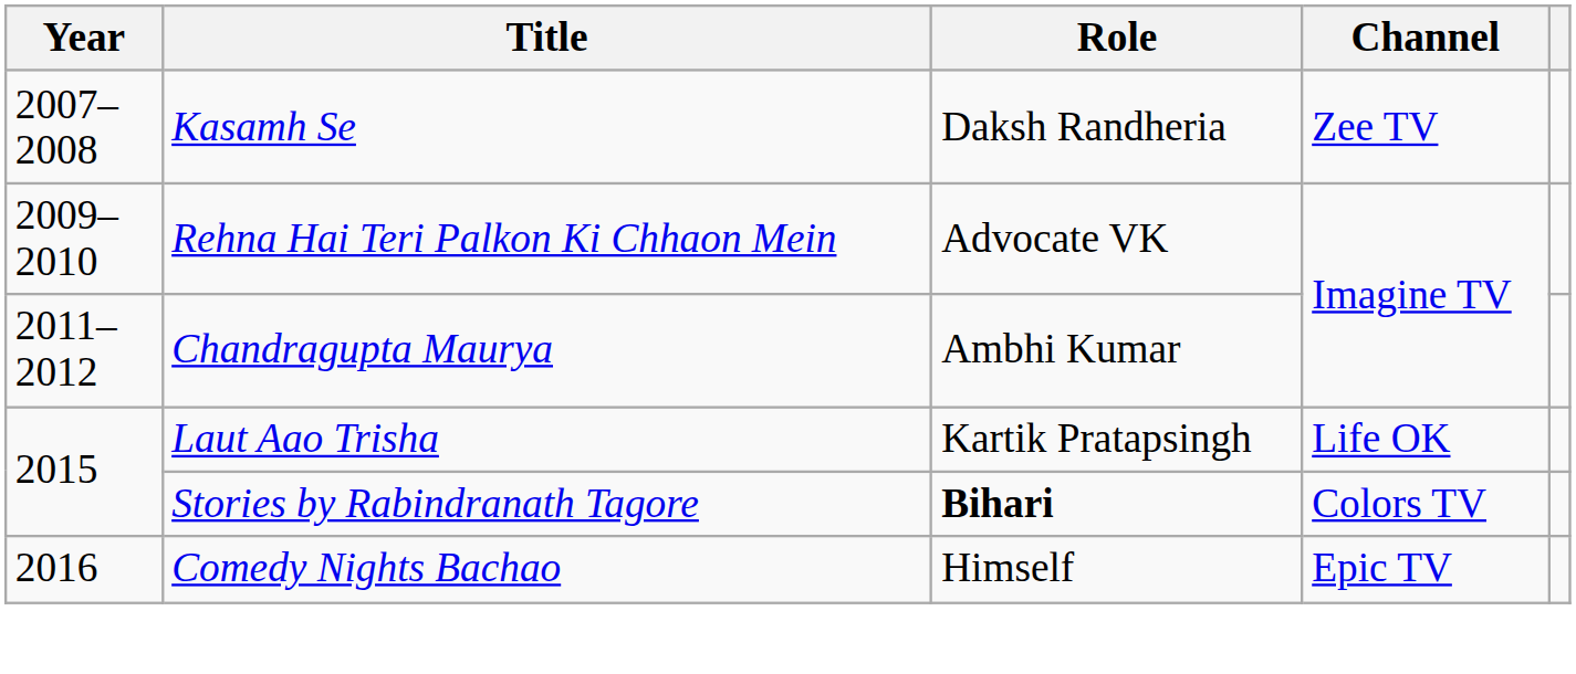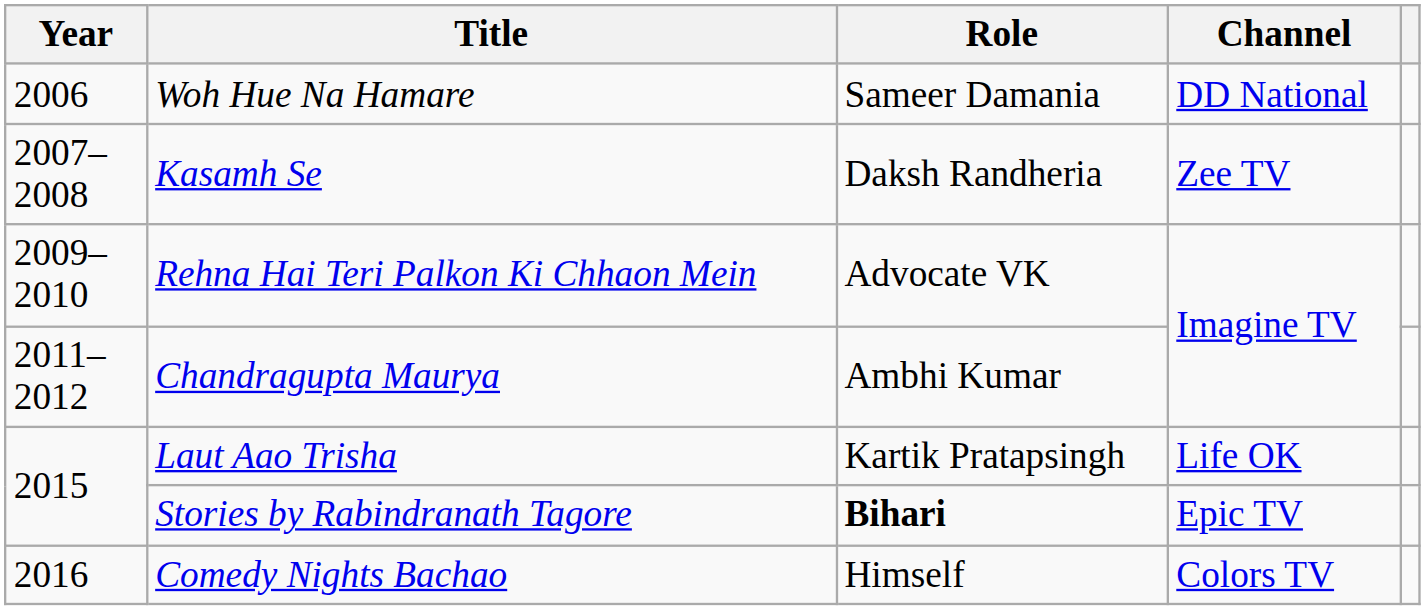 <table class="wikitable plainrowheaders sortable">
 <tr>
 <th scope="col" width="10%">Year</th>
 <th scope="col">Title</th>
 <th scope="col">Role</th>
 <th scope="col">Channel</th>
 <th scope="col" class="unsortable"></th>
+</tr>
+<tr>
+<td>2006</td>
+<td><em>Woh Hue Na Hamare</em></td>
+<td>Sameer Damania</td>
+<td><a href='#'>DD National</a></td>
+<td></td>
 </tr>
 <tr>
 <td>2007–2008</td>
 <td><em><a href='#'>Kasamh Se</a></em></td>
 <td>Daksh Randheria</td>
 <td><a href='#'>Zee TV</a></td>
 <td></td>
 </tr>
 <tr>
 <td>2009–2010</td>
 <td><em><a href='#'>Rehna Hai Teri Palkon Ki Chhaon Mein</a></em></td>
 <td>Advocate VK</td>
 <td rowspan = "2"><a href='#'>Imagine TV</a></td>
 <td></td>
 </tr>
 <tr>
 <td>2011–2012</td>
 <td><em><a href='#'>Chandragupta Maurya</a></em></td>
 <td>Ambhi Kumar</td>
 <td></td>
 </tr>
 <tr>
 <td rowspan="2">2015</td>
 <td><em><a href='#'>Laut Aao Trisha</a></em></td>
 <td>Kartik Pratapsingh</td>
 <td><a href='#'>Life OK</a></td>
 <td></td>
 </tr>
 <tr>
 <td><em><a href='#'>Stories by Rabindranath Tagore</a></em></td>
 <td><strong>Bihari</strong></td>
-<td><a href='#'>Colors TV</a></td>
+<td><a href='#'>Epic TV</a></td>
 <td></td>
 </tr>
 <tr>
 <td>2016</td>
 <td><em><a href='#'>Comedy Nights Bachao</a></em></td>
 <td>Himself</td>
-<td><a href='#'>Epic TV</a></td>
+<td><a href='#'>Colors TV</a></td>
 <td></td>
 </tr>
 </table>
